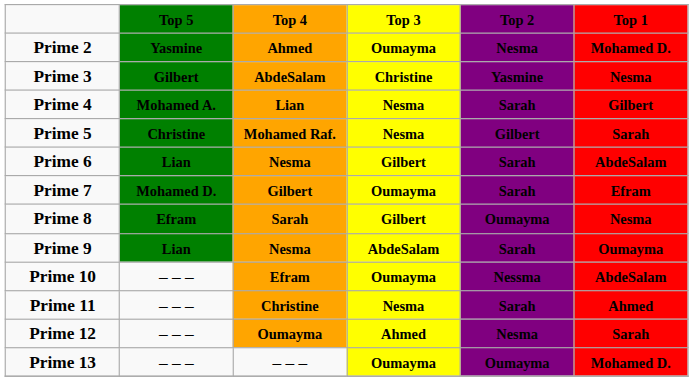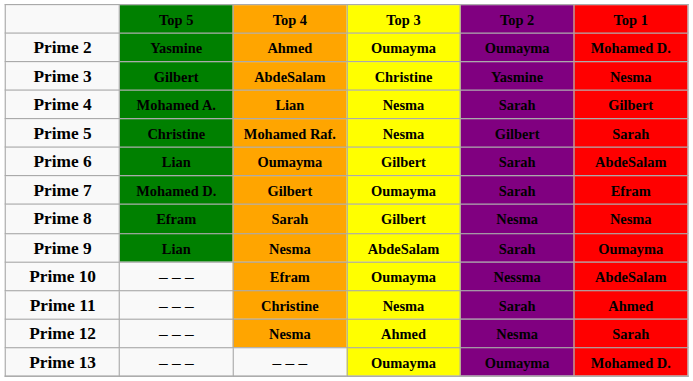 <table class="wikitable" style="font-size:95%; text-align:center; width: 96%; margin-left: auto;table-layout:fixed; margin-right: auto;">
 <tr>
 <td></td>
 <td style="background: green"><small><strong>Top 5</strong></small></td>
 <td style="background: orange"><small> <strong>Top 4</strong></small></td>
 <td style="background: yellow"><small><strong>Top 3</strong></small></td>
 <td style="background: purple"><small><strong>Top 2</strong></small></td>
 <td style="background: red"><small><strong>Top 1</strong></small></td>
 </tr>
 <tr>
 <td><strong>Prime 2</strong></td>
 <td style="background: green"><small><strong>Yasmine</strong></small></td>
 <td style="background: orange"><small><strong>Ahmed</strong></small></td>
 <td style="background: yellow"><small><strong>Oumayma</strong></small></td>
-<td style="background: purple"><small><strong>Nesma</strong></small></td>
+<td style="background: purple"><small><strong>Oumayma</strong></small></td>
 <td style="background: red"><small><strong>Mohamed D.</strong></small></td>
 </tr>
 <tr>
 <td><strong>Prime 3</strong></td>
 <td style="background: green"><small><strong>Gilbert</strong></small></td>
 <td style="background: orange"><small><strong>AbdeSalam</strong></small></td>
 <td style="background: yellow"><small><strong>Christine</strong></small></td>
 <td style="background: purple"><small><strong>Yasmine</strong></small></td>
 <td style="background: red"><small><strong>Nesma</strong></small></td>
 </tr>
 <tr>
 <td><strong>Prime 4</strong></td>
 <td style="background: green"><small><strong>Mohamed A.</strong></small></td>
 <td style="background: orange"><small><strong>Lian</strong></small></td>
 <td style="background: yellow"><small><strong>Nesma</strong></small></td>
 <td style="background: purple"><small><strong>Sarah</strong></small></td>
 <td style="background: red"><small><strong>Gilbert</strong></small></td>
 </tr>
 <tr>
 <td><strong>Prime 5</strong></td>
 <td style="background: green"><small><strong>Christine</strong></small></td>
 <td style="background: orange"><small><strong>Mohamed Raf.</strong></small></td>
 <td style="background: yellow"><small><strong>Nesma</strong></small></td>
 <td style="background: purple"><small><strong>Gilbert</strong></small></td>
 <td style="background: red"><small><strong>Sarah</strong></small></td>
 </tr>
 <tr>
 <td><strong>Prime 6</strong></td>
 <td style="background: green"><small><strong>Lian</strong></small></td>
-<td style="background: orange"><small><strong>Nesma</strong></small></td>
+<td style="background: orange"><small><strong>Oumayma</strong></small></td>
 <td style="background: yellow"><small><strong>Gilbert</strong></small></td>
 <td style="background: purple"><small><strong>Sarah</strong></small></td>
 <td style="background: red"><small><strong>AbdeSalam</strong></small></td>
 </tr>
 <tr>
 <td><strong>Prime 7</strong></td>
 <td style="background: green"><small><strong>Mohamed D.</strong></small></td>
 <td style="background: orange"><small><strong>Gilbert</strong></small></td>
 <td style="background: yellow"><small><strong>Oumayma</strong></small></td>
 <td style="background: purple"><small><strong>Sarah</strong></small></td>
 <td style="background: red"><small><strong>Efram</strong></small></td>
 </tr>
 <tr>
 <td><strong>Prime 8</strong></td>
 <td style="background: green"><small><strong>Efram</strong></small></td>
 <td style="background: orange"><small><strong>Sarah</strong></small></td>
 <td style="background: yellow"><small><strong>Gilbert</strong></small></td>
-<td style="background: purple"><small><strong>Oumayma</strong></small></td>
+<td style="background: purple"><small><strong>Nesma</strong></small></td>
 <td style="background: red"><small><strong>Nesma</strong></small></td>
 </tr>
 <tr>
 <td><strong>Prime 9</strong></td>
 <td style="background: green"><small><strong>Lian</strong></small></td>
 <td style="background: orange"><small><strong>Nesma</strong></small></td>
 <td style="background: yellow"><small><strong>AbdeSalam</strong></small></td>
 <td style="background: purple"><small><strong>Sarah</strong></small></td>
 <td style="background: red"><small><strong>Oumayma</strong></small></td>
 </tr>
 <tr>
 <td><strong>Prime 10</strong></td>
 <td>–  –  –</td>
 <td style="background: orange"><small><strong>Efram</strong></small></td>
 <td style="background: yellow"><small><strong>Oumayma</strong></small></td>
 <td style="background: purple"><small><strong>Nessma</strong></small></td>
 <td style="background: red"><small><strong>AbdeSalam</strong></small></td>
 </tr>
 <tr>
 <td><strong>Prime 11</strong></td>
 <td>–  –  –</td>
 <td style="background: orange"><small><strong>Christine</strong></small></td>
 <td style="background: yellow"><small><strong>Nesma</strong></small></td>
 <td style="background: purple"><small><strong>Sarah</strong></small></td>
 <td style="background: red"><small><strong>Ahmed</strong></small></td>
 </tr>
 <tr>
 <td><strong>Prime 12</strong></td>
 <td>–  –  –</td>
-<td style="background: orange"><small><strong>Oumayma</strong></small></td>
+<td style="background: orange"><small><strong>Nesma</strong></small></td>
 <td style="background: yellow"><small><strong>Ahmed</strong></small></td>
 <td style="background: purple"><small><strong>Nesma</strong></small></td>
 <td style="background: red"><small><strong>Sarah</strong></small></td>
 </tr>
 <tr>
 <td><strong>Prime 13</strong></td>
 <td>–  –  –</td>
 <td>–  –  –</td>
 <td style="background: yellow"><small><strong>Oumayma</strong></small></td>
 <td style="background: purple"><small><strong>Oumayma</strong></small></td>
 <td style="background: red"><small><strong>Mohamed D.</strong></small></td>
 </tr>
 <tr>
 </tr>
 </table>
